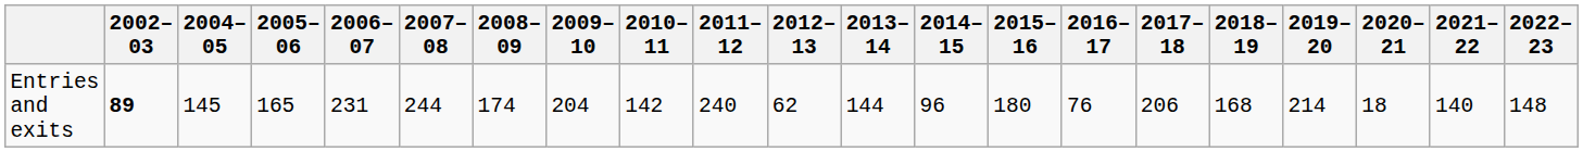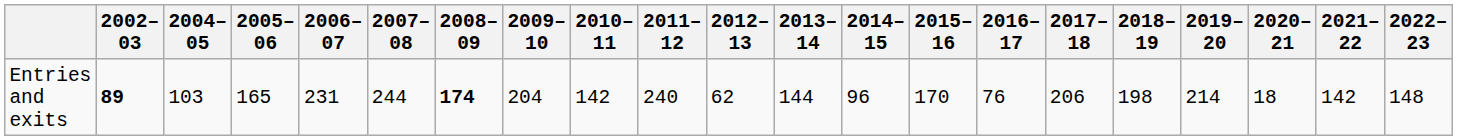 <table class="wikitable">
 <tr>
 <th></th>
 <th>2002–03</th>
 <th>2004–05</th>
 <th>2005–06</th>
 <th>2006–07</th>
 <th>2007–08</th>
 <th>2008–09</th>
 <th>2009–10</th>
 <th>2010–11</th>
 <th>2011–12</th>
 <th>2012–13</th>
 <th>2013–14</th>
 <th>2014–15</th>
 <th>2015–16</th>
 <th>2016–17</th>
 <th>2017–18</th>
 <th>2018–19</th>
 <th>2019–20</th>
 <th>2020–21</th>
 <th>2021–22</th>
 <th>2022–23</th>
 </tr>
 <tr>
 <td>Entries and exits</td>
 <td><strong>89</strong></td>
-<td>145</td>
+<td>103</td>
 <td>165</td>
 <td>231</td>
 <td>244</td>
-<td>174</td>
+<td><strong>174</strong></td>
 <td>204</td>
 <td>142</td>
 <td>240</td>
 <td>62</td>
 <td>144</td>
 <td>96</td>
-<td>180</td>
+<td>170</td>
 <td>76</td>
 <td>206</td>
-<td>168</td>
+<td>198</td>
 <td>214</td>
 <td>18</td>
-<td>140</td>
+<td>142</td>
 <td>148</td>
 </tr>
 </table>
